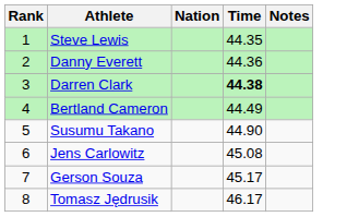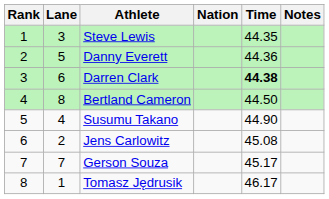 <table class="wikitable sortable" style="text-align:center">
 <tr>
 <th>Rank</th>
+<th>Lane</th>
 <th>Athlete</th>
 <th>Nation</th>
 <th>Time</th>
 <th>Notes</th>
 </tr>
 <tr style="background:#bbf3bb;">
 <td>1</td>
+<td>3</td>
 <td align=left><a href='#'>Steve Lewis</a></td>
 <td align=left></td>
 <td>44.35</td>
 <td></td>
 </tr>
 <tr style="background:#bbf3bb;">
 <td>2</td>
+<td>5</td>
 <td align=left><a href='#'>Danny Everett</a></td>
 <td align=left></td>
 <td>44.36</td>
 <td></td>
 </tr>
 <tr style="background:#bbf3bb;">
 <td>3</td>
+<td>6</td>
 <td align=left><a href='#'>Darren Clark</a></td>
 <td align=left></td>
 <td><strong>44.38</strong></td>
 <td></td>
 </tr>
 <tr style="background:#bbf3bb;">
 <td>4</td>
+<td>8</td>
 <td align=left><a href='#'>Bertland Cameron</a></td>
 <td align=left></td>
-<td>44.49</td>
+<td>44.50</td>
 <td></td>
 </tr>
 <tr>
 <td>5</td>
+<td>4</td>
 <td align=left><a href='#'>Susumu Takano</a></td>
 <td align=left></td>
 <td>44.90</td>
 <td></td>
 </tr>
 <tr>
 <td>6</td>
+<td>2</td>
 <td align=left><a href='#'>Jens Carlowitz</a></td>
 <td align=left></td>
 <td>45.08</td>
 <td></td>
 </tr>
 <tr>
+<td>7</td>
 <td>7</td>
 <td align=left><a href='#'>Gerson Souza</a></td>
 <td align=left></td>
 <td>45.17</td>
 <td></td>
 </tr>
 <tr>
 <td>8</td>
+<td>1</td>
 <td align=left><a href='#'>Tomasz Jędrusik</a></td>
 <td align=left></td>
 <td>46.17</td>
 <td></td>
 </tr>
 </table>
